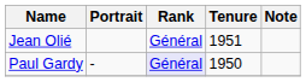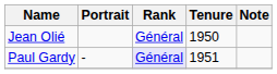 <table class="wikitable">
 <tr>
 <th>Name</th>
 <th>Portrait</th>
 <th>Rank</th>
 <th>Tenure</th>
 <th>Note</th>
 </tr>
 <tr>
 <td><a href='#'>Jean Olié</a></td>
 <td></td>
 <td><a href='#'>Général</a></td>
-<td>1951</td>
+<td>1950</td>
 <td></td>
 </tr>
 <tr>
 <td><a href='#'>Paul Gardy</a></td>
 <td>-</td>
 <td style="background: lavender;"><a href='#'>Général</a></td>
-<td>1950</td>
+<td>1951</td>
 <td></td>
 </tr>
 <tr>
 </tr>
 </table>
